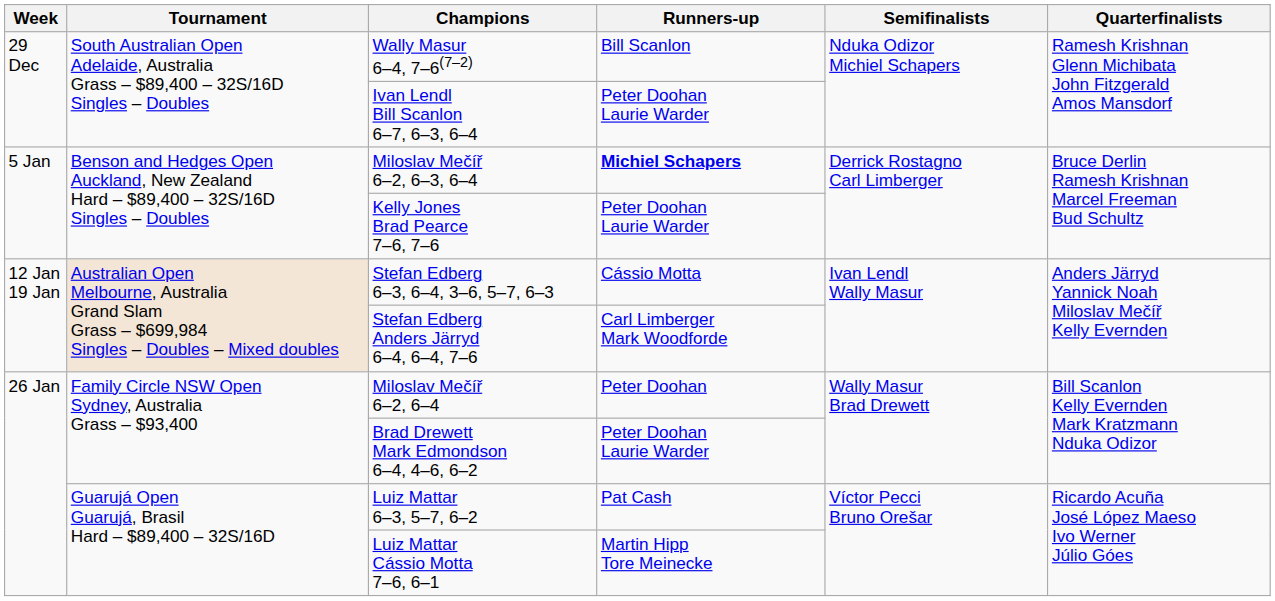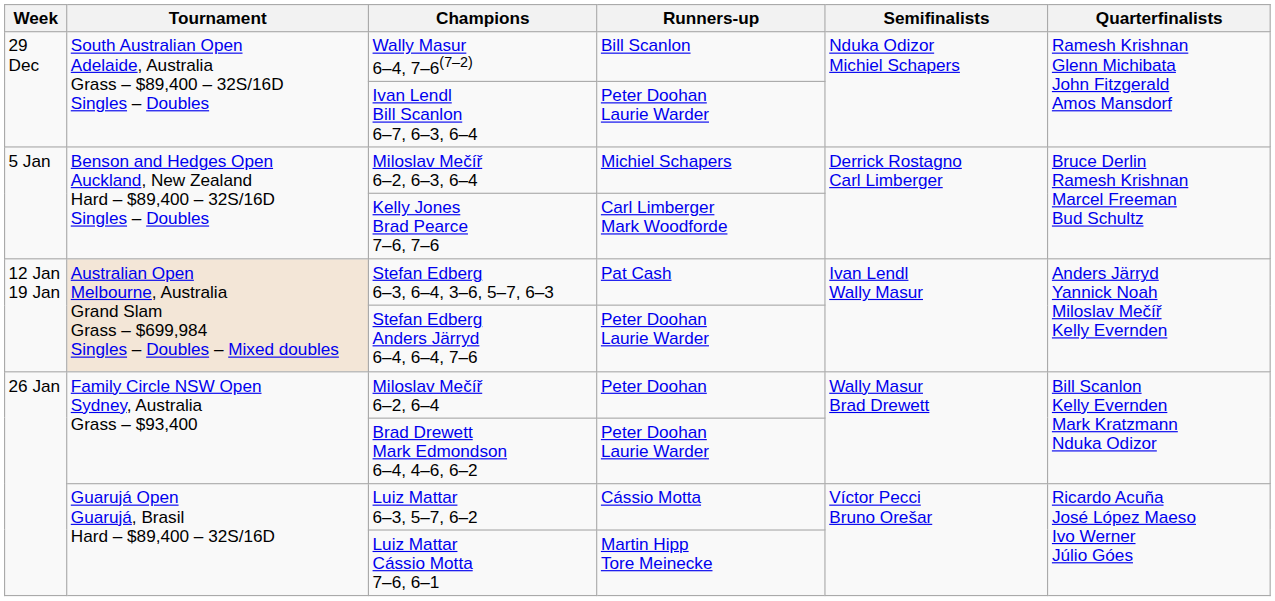 <table class=wikitable style=font-size:95%>
 <tr>
 <th style="width:48px;">Week</th>
 <th style="width:260px;">Tournament</th>
 <th style="width:195px;">Champions</th>
 <th style="width:195px;">Runners-up</th>
 <th style="width:190px;">Semifinalists</th>
 <th style="width:190px;">Quarterfinalists</th>
 </tr>
 <tr valign=top>
 <td rowspan="2">29 Dec</td>
 <td rowspan="2"><a href='#'>South Australian Open</a><br> <a href='#'>Adelaide</a>, Australia<br>Grass – $89,400 – 32S/16D <br> <a href='#'>Singles</a> – <a href='#'>Doubles</a></td>
 <td> <a href='#'>Wally Masur</a><br>6–4, 7–6<sup>(7–2)</sup></td>
 <td> <a href='#'>Bill Scanlon</a></td>
 <td rowspan="2"> <a href='#'>Nduka Odizor</a><br> <a href='#'>Michiel Schapers</a></td>
 <td rowspan="2"> <a href='#'>Ramesh Krishnan</a><br> <a href='#'>Glenn Michibata</a><br> <a href='#'>John Fitzgerald</a><br> <a href='#'>Amos Mansdorf</a></td>
 </tr>
 <tr valign=top>
 <td> <a href='#'>Ivan Lendl</a> <br>  <a href='#'>Bill Scanlon</a><br>6–7, 6–3, 6–4</td>
 <td> <a href='#'>Peter Doohan</a> <br>  <a href='#'>Laurie Warder</a></td>
 </tr>
 <tr valign=top>
 <td rowspan="2">5 Jan</td>
 <td rowspan="2"><a href='#'>Benson and Hedges Open</a><br> <a href='#'>Auckland</a>, New Zealand<br>Hard – $89,400 – 32S/16D <br> <a href='#'>Singles</a> – <a href='#'>Doubles</a></td>
 <td> <a href='#'>Miloslav Mečíř</a><br>6–2, 6–3, 6–4</td>
-<td><strong> <a href='#'>Michiel Schapers</a></strong></td>
+<td> <a href='#'>Michiel Schapers</a></td>
 <td rowspan="2"> <a href='#'>Derrick Rostagno</a><br> <a href='#'>Carl Limberger</a></td>
 <td rowspan="2"> <a href='#'>Bruce Derlin</a><br> <a href='#'>Ramesh Krishnan</a><br> <a href='#'>Marcel Freeman</a><br> <a href='#'>Bud Schultz</a></td>
 </tr>
 <tr valign=top>
 <td> <a href='#'>Kelly Jones</a> <br>  <a href='#'>Brad Pearce</a><br>7–6, 7–6</td>
-<td> <a href='#'>Peter Doohan</a> <br>  <a href='#'>Laurie Warder</a></td>
+<td> <a href='#'>Carl Limberger</a> <br>  <a href='#'>Mark Woodforde</a></td>
 </tr>
 <tr valign=top>
 <td rowspan="2">12 Jan<br>19 Jan</td>
 <td bgcolor="#F3E6D7" rowspan="2"><a href='#'>Australian Open</a><br> <a href='#'>Melbourne</a>, Australia<br>Grand Slam<br>Grass – $699,984 <br> <a href='#'>Singles</a> – <a href='#'>Doubles</a> – <a href='#'>Mixed doubles</a></td>
 <td> <a href='#'>Stefan Edberg</a><br>6–3, 6–4, 3–6, 5–7, 6–3</td>
-<td> <a href='#'>Cássio Motta</a></td>
+<td> <a href='#'>Pat Cash</a></td>
 <td rowspan="2"> <a href='#'>Ivan Lendl</a><br> <a href='#'>Wally Masur</a></td>
 <td rowspan="2"> <a href='#'>Anders Järryd</a><br> <a href='#'>Yannick Noah</a><br> <a href='#'>Miloslav Mečíř</a><br> <a href='#'>Kelly Evernden</a></td>
 </tr>
 <tr valign=top>
 <td> <a href='#'>Stefan Edberg</a> <br>  <a href='#'>Anders Järryd</a><br>6–4, 6–4, 7–6</td>
-<td> <a href='#'>Carl Limberger</a> <br>  <a href='#'>Mark Woodforde</a></td>
+<td> <a href='#'>Peter Doohan</a> <br>  <a href='#'>Laurie Warder</a></td>
 </tr>
 <tr valign=top>
 <td rowspan="4">26 Jan</td>
 <td rowspan="2"><a href='#'>Family Circle NSW Open</a><br><a href='#'>Sydney</a>, Australia<br>Grass – $93,400</td>
 <td> <a href='#'>Miloslav Mečíř</a><br>6–2, 6–4</td>
 <td> <a href='#'>Peter Doohan</a></td>
 <td rowspan="2"> <a href='#'>Wally Masur</a><br> <a href='#'>Brad Drewett</a></td>
 <td rowspan="2"> <a href='#'>Bill Scanlon</a><br> <a href='#'>Kelly Evernden</a><br> <a href='#'>Mark Kratzmann</a><br> <a href='#'>Nduka Odizor</a></td>
 </tr>
 <tr valign=top>
 <td> <a href='#'>Brad Drewett</a> <br>  <a href='#'>Mark Edmondson</a><br>6–4, 4–6, 6–2</td>
 <td> <a href='#'>Peter Doohan</a> <br>  <a href='#'>Laurie Warder</a></td>
 </tr>
 <tr valign=top>
 <td rowspan="2"><a href='#'>Guarujá Open</a><br><a href='#'>Guarujá</a>, Brasil<br>Hard – $89,400 – 32S/16D</td>
 <td> <a href='#'>Luiz Mattar</a><br>6–3, 5–7, 6–2</td>
-<td> <a href='#'>Pat Cash</a></td>
+<td> <a href='#'>Cássio Motta</a></td>
 <td rowspan="2"> <a href='#'>Víctor Pecci</a><br> <a href='#'>Bruno Orešar</a></td>
 <td rowspan="2"> <a href='#'>Ricardo Acuña</a><br> <a href='#'>José López Maeso</a><br> <a href='#'>Ivo Werner</a><br> <a href='#'>Júlio Góes</a></td>
 </tr>
 <tr valign=top>
 <td> <a href='#'>Luiz Mattar</a> <br>  <a href='#'>Cássio Motta</a><br>7–6, 6–1</td>
 <td> <a href='#'>Martin Hipp</a> <br>  <a href='#'>Tore Meinecke</a></td>
 </tr>
 </table>
